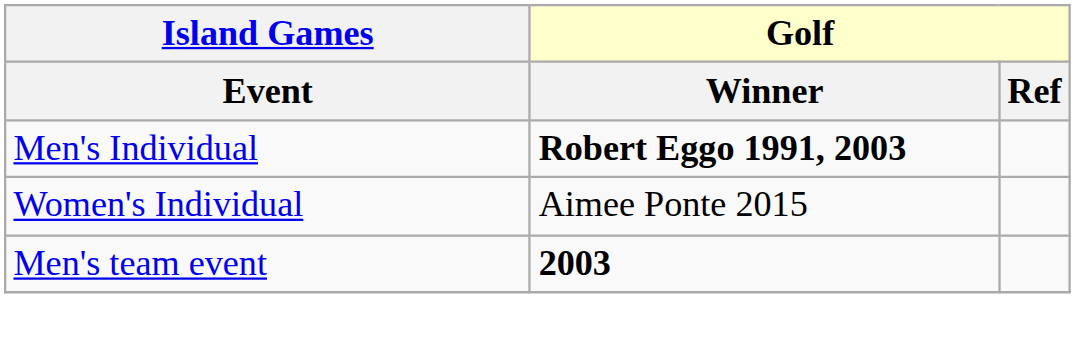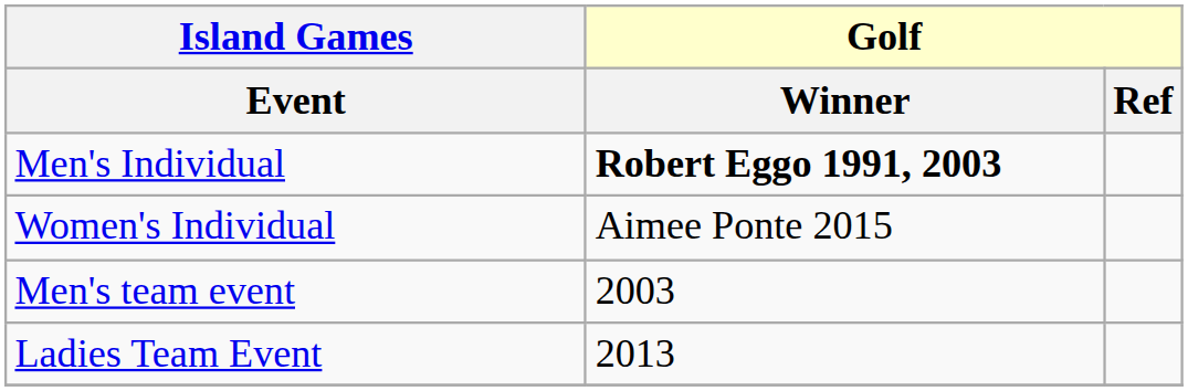 <table class="wikitable collapsible collapsed">
 <tr>
 <th><a href='#'>Island Games</a></th>
 <th colspan=2 style="background:#ffc;">Golf </th>
 </tr>
 <tr>
 <th width=225>Event</th>
 <th width=200>Winner</th>
 <th>Ref</th>
 </tr>
 <tr>
 <td><a href='#'>Men's Individual</a></td>
 <td><strong>Robert Eggo 1991, 2003</strong></td>
 <td></td>
 </tr>
 <tr>
 <td><a href='#'>Women's Individual</a></td>
 <td>Aimee Ponte 2015</td>
 <td></td>
 </tr>
 <tr>
 <td><a href='#'>Men's team event</a></td>
-<td><strong>2003</strong></td>
+<td>2003</td>
+<td></td>
+</tr>
+<tr>
+<td><a href='#'>Ladies Team Event</a></td>
+<td>2013</td>
 <td></td>
 </tr>
 <tr>
 </tr>
 </table>
